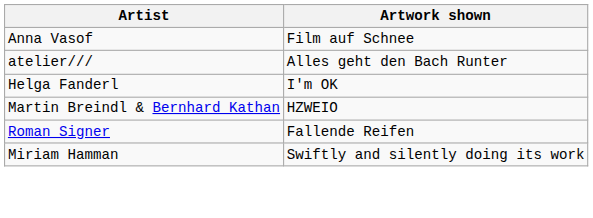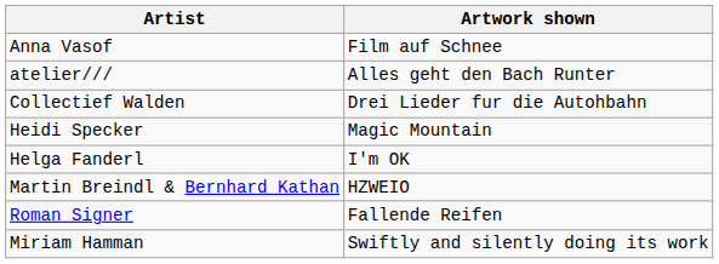 <table class="wikitable">
 <tr>
 <th>Artist</th>
 <th>Artwork shown</th>
 </tr>
 <tr>
 <td>Anna Vasof</td>
 <td>Film auf Schnee</td>
 </tr>
 <tr>
 <td>atelier///</td>
 <td>Alles geht den Bach Runter</td>
+</tr>
+<tr>
+<td>Collectief Walden</td>
+<td>Drei Lieder fur die Autohbahn</td>
+</tr>
+<tr>
+<td>Heidi Specker</td>
+<td>Magic Mountain</td>
 </tr>
 <tr>
 <td>Helga Fanderl</td>
 <td>I'm OK</td>
 </tr>
 <tr>
 <td>Martin Breindl & <a href='#'>Bernhard Kathan</a></td>
 <td>HZWEIO</td>
 </tr>
 <tr>
 <td><a href='#'>Roman Signer</a></td>
 <td>Fallende Reifen</td>
 </tr>
 <tr>
 <td>Miriam Hamman</td>
 <td>Swiftly and silently doing its work</td>
 </tr>
 </table>
